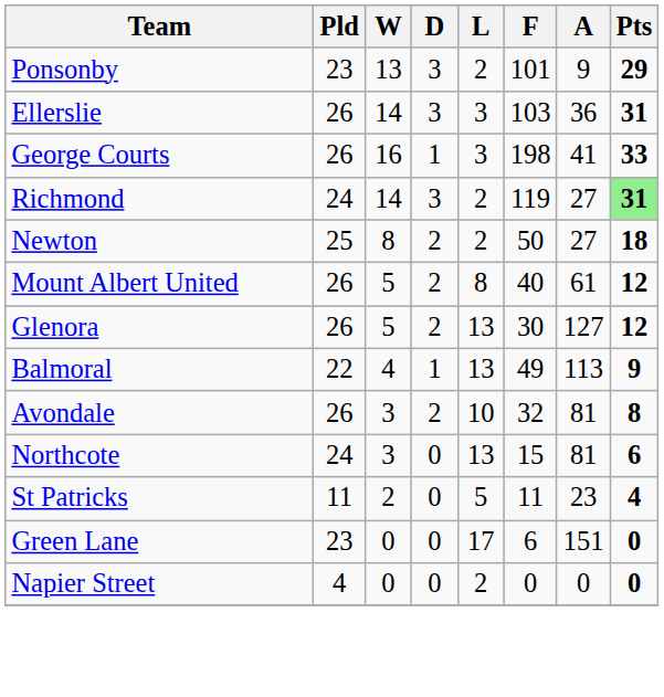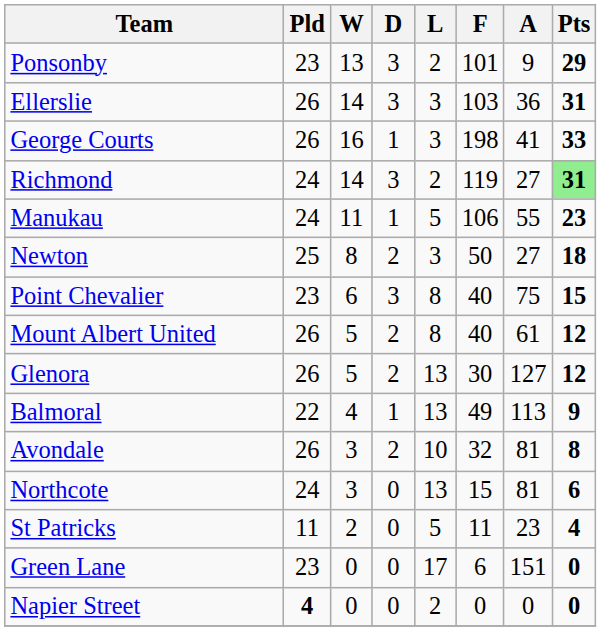 <table class="wikitable" style="text-align:center;">
 <tr>
 <th width=175>Team</th>
 <th width=20 abbr="Played">Pld</th>
 <th width=20 abbr="Won">W</th>
 <th width=20 abbr="Drawn">D</th>
 <th width=20 abbr="Lost">L</th>
 <th width=20 abbr="For">F</th>
 <th width=20 abbr="Against">A</th>
 <th width=20 abbr="Points">Pts</th>
 </tr>
 <tr>
 <td style="text-align:left;"><a href='#'>Ponsonby</a></td>
 <td>23</td>
 <td>13</td>
 <td>3</td>
 <td>2</td>
 <td>101</td>
 <td>9</td>
 <td><strong>29</strong></td>
 </tr>
 <tr>
 <td style="text-align:left;"><a href='#'>Ellerslie</a></td>
 <td>26</td>
 <td>14</td>
 <td>3</td>
 <td>3</td>
 <td>103</td>
 <td>36</td>
 <td><strong>31</strong></td>
 </tr>
 <tr>
 <td style="text-align:left;"><a href='#'>George Courts</a></td>
 <td>26</td>
 <td>16</td>
 <td>1</td>
 <td>3</td>
 <td>198</td>
 <td>41</td>
 <td><strong>33</strong></td>
 </tr>
 <tr>
 <td style="text-align:left;"><a href='#'>Richmond</a></td>
 <td>24</td>
 <td>14</td>
 <td>3</td>
 <td>2</td>
 <td>119</td>
 <td>27</td>
 <td style="background: lightgreen;"><strong>31</strong></td>
 </tr>
 <tr>
+<td style="text-align:left;"><a href='#'>Manukau</a></td>
+<td>24</td>
+<td>11</td>
+<td>1</td>
+<td>5</td>
+<td>106</td>
+<td>55</td>
+<td><strong>23</strong></td>
+</tr>
+<tr>
 <td style="text-align:left;"><a href='#'>Newton</a></td>
 <td>25</td>
 <td>8</td>
 <td>2</td>
-<td>2</td>
+<td>3</td>
 <td>50</td>
 <td>27</td>
 <td><strong>18</strong></td>
+</tr>
+<tr>
+<td style="text-align:left;"><a href='#'>Point Chevalier</a></td>
+<td>23</td>
+<td>6</td>
+<td>3</td>
+<td>8</td>
+<td>40</td>
+<td>75</td>
+<td><strong>15</strong></td>
 </tr>
 <tr>
 <td style="text-align:left;"><a href='#'>Mount Albert United</a></td>
 <td>26</td>
 <td>5</td>
 <td>2</td>
 <td>8</td>
 <td>40</td>
 <td>61</td>
 <td><strong>12</strong></td>
 </tr>
 <tr>
 <td style="text-align:left;"><a href='#'>Glenora</a></td>
 <td>26</td>
 <td>5</td>
 <td>2</td>
 <td>13</td>
 <td>30</td>
 <td>127</td>
 <td><strong>12</strong></td>
 </tr>
 <tr>
 <td style="text-align:left;"><a href='#'>Balmoral</a></td>
 <td>22</td>
 <td>4</td>
 <td>1</td>
 <td>13</td>
 <td>49</td>
 <td>113</td>
 <td><strong>9</strong></td>
 </tr>
 <tr>
 <td style="text-align:left;"><a href='#'>Avondale</a></td>
 <td>26</td>
 <td>3</td>
 <td>2</td>
 <td>10</td>
 <td>32</td>
 <td>81</td>
 <td><strong>8</strong></td>
 </tr>
 <tr>
 <td style="text-align:left;"><a href='#'>Northcote</a></td>
 <td>24</td>
 <td>3</td>
 <td>0</td>
 <td>13</td>
 <td>15</td>
 <td>81</td>
 <td><strong>6</strong></td>
 </tr>
 <tr>
 <td style="text-align:left;"><a href='#'>St Patricks</a></td>
 <td>11</td>
 <td>2</td>
 <td>0</td>
 <td>5</td>
 <td>11</td>
 <td>23</td>
 <td><strong>4</strong></td>
 </tr>
 <tr>
 <td style="text-align:left;"><a href='#'>Green Lane</a></td>
 <td>23</td>
 <td>0</td>
 <td>0</td>
 <td>17</td>
 <td>6</td>
 <td>151</td>
 <td><strong>0</strong></td>
 </tr>
 <tr>
 <td style="text-align:left;"><a href='#'>Napier Street</a></td>
-<td>4</td>
+<td><strong>4</strong></td>
 <td>0</td>
 <td>0</td>
 <td>2</td>
 <td>0</td>
 <td>0</td>
 <td><strong>0</strong></td>
 </tr>
 <tr>
 </tr>
 </table>
